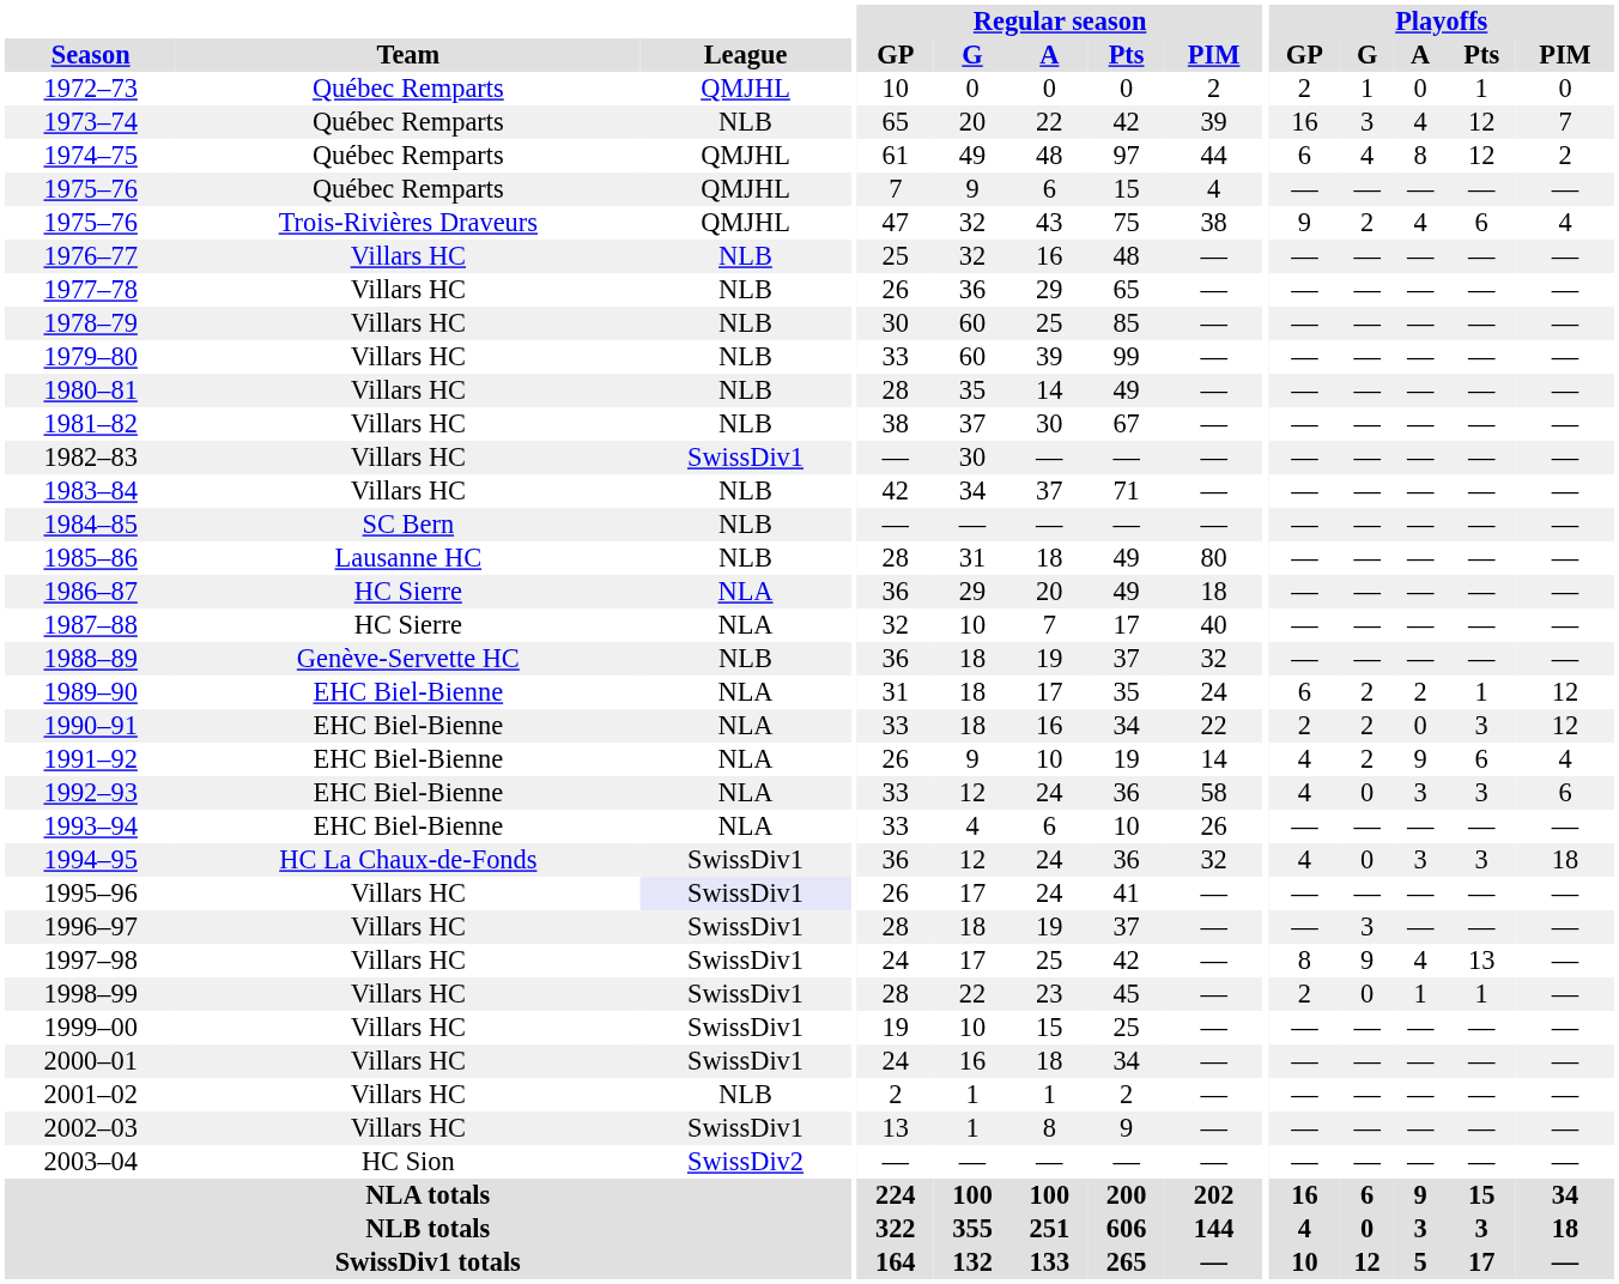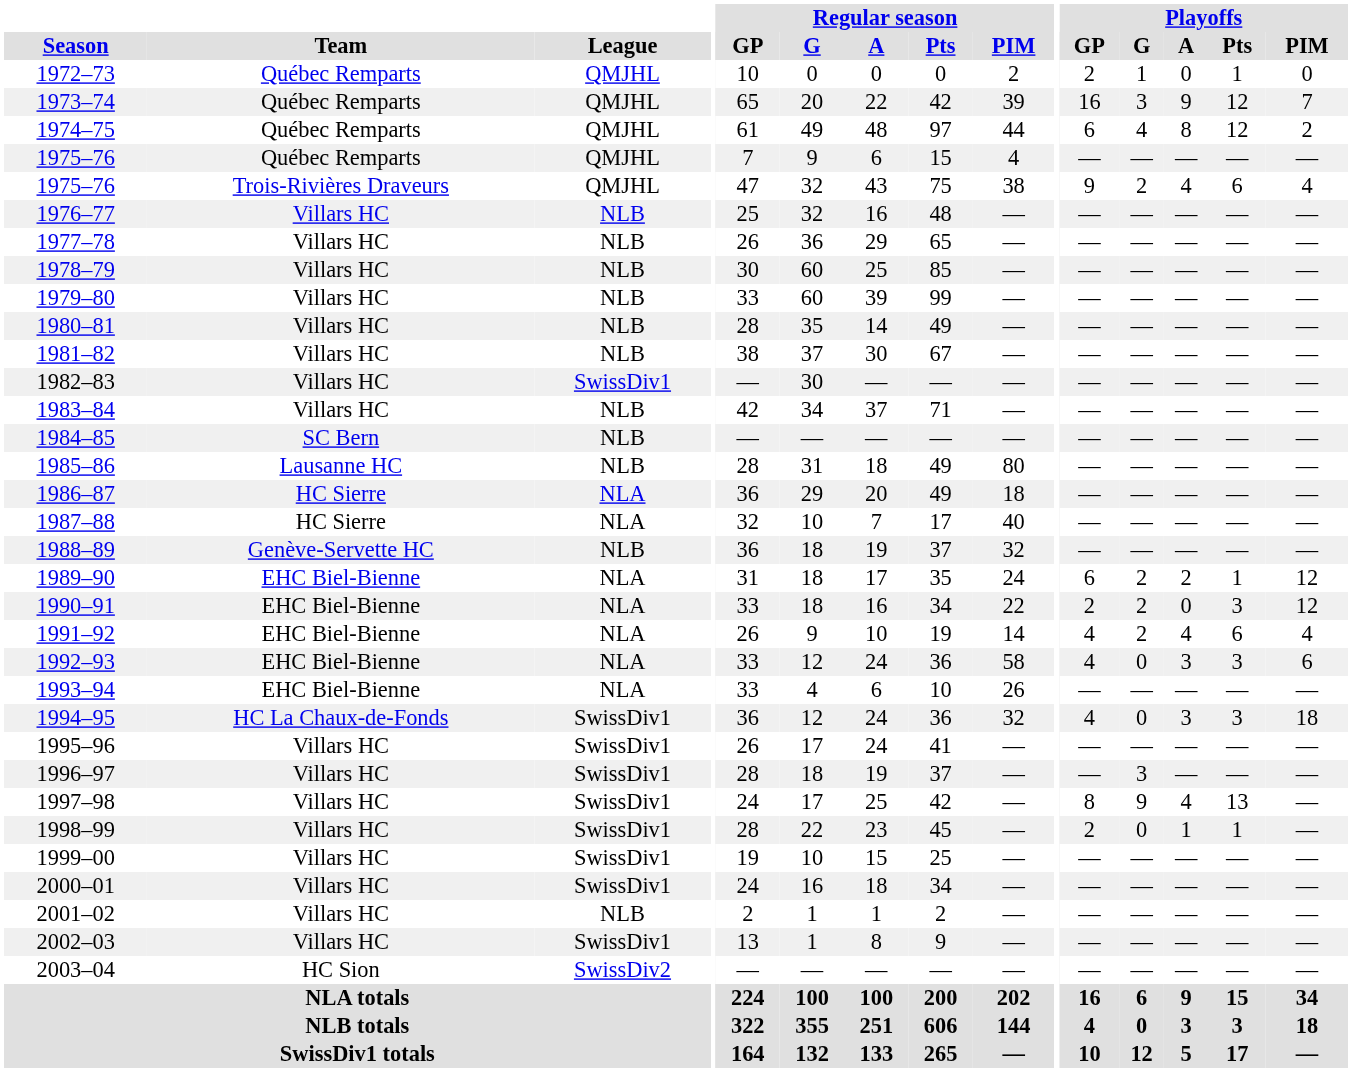 <table border="0" cellpadding="1" cellspacing="0" style="text-align:center; width:60em">
 <tr bgcolor="#e0e0e0">
 <th colspan="3" bgcolor="#ffffff"></th>
 <th rowspan="99" bgcolor="#ffffff"></th>
 <th colspan="5"><a href='#'>Regular season</a></th>
 <th rowspan="99" bgcolor="#ffffff"></th>
 <th colspan="5"><a href='#'>Playoffs</a></th>
 </tr>
 <tr bgcolor="#e0e0e0">
 <th><a href='#'>Season</a></th>
 <th>Team</th>
 <th>League</th>
 <th>GP</th>
 <th><a href='#'>G</a></th>
 <th><a href='#'>A</a></th>
 <th><a href='#'>Pts</a></th>
 <th><a href='#'>PIM</a></th>
 <th>GP</th>
 <th>G</th>
 <th>A</th>
 <th>Pts</th>
 <th>PIM</th>
 </tr>
 <tr>
 <td><a href='#'>1972–73</a></td>
 <td><a href='#'>Québec Remparts</a></td>
 <td><a href='#'>QMJHL</a></td>
 <td>10</td>
 <td>0</td>
 <td>0</td>
 <td>0</td>
 <td>2</td>
 <td>2</td>
 <td>1</td>
 <td>0</td>
 <td>1</td>
 <td>0</td>
 </tr>
 <tr bgcolor="#f0f0f0">
 <td><a href='#'>1973–74</a></td>
 <td>Québec Remparts</td>
-<td>NLB</td>
+<td>QMJHL</td>
 <td>65</td>
 <td>20</td>
 <td>22</td>
 <td>42</td>
 <td>39</td>
 <td>16</td>
 <td>3</td>
-<td>4</td>
+<td>9</td>
 <td>12</td>
 <td>7</td>
 </tr>
 <tr>
 <td><a href='#'>1974–75</a></td>
 <td>Québec Remparts</td>
 <td>QMJHL</td>
 <td>61</td>
 <td>49</td>
 <td>48</td>
 <td>97</td>
 <td>44</td>
 <td>6</td>
 <td>4</td>
 <td>8</td>
 <td>12</td>
 <td>2</td>
 </tr>
 <tr bgcolor="#f0f0f0">
 <td><a href='#'>1975–76</a></td>
 <td>Québec Remparts</td>
 <td>QMJHL</td>
 <td>7</td>
 <td>9</td>
 <td>6</td>
 <td>15</td>
 <td>4</td>
 <td>—</td>
 <td>—</td>
 <td>—</td>
 <td>—</td>
 <td>—</td>
 </tr>
 <tr>
 <td><a href='#'>1975–76</a></td>
 <td><a href='#'>Trois-Rivières Draveurs</a></td>
 <td>QMJHL</td>
 <td>47</td>
 <td>32</td>
 <td>43</td>
 <td>75</td>
 <td>38</td>
 <td>9</td>
 <td>2</td>
 <td>4</td>
 <td>6</td>
 <td>4</td>
 </tr>
 <tr bgcolor="#f0f0f0">
 <td><a href='#'>1976–77</a></td>
 <td><a href='#'>Villars HC</a></td>
 <td><a href='#'>NLB</a></td>
 <td>25</td>
 <td>32</td>
 <td>16</td>
 <td>48</td>
 <td>—</td>
 <td>—</td>
 <td>—</td>
 <td>—</td>
 <td>—</td>
 <td>—</td>
 </tr>
 <tr>
 <td><a href='#'>1977–78</a></td>
 <td>Villars HC</td>
 <td>NLB</td>
 <td>26</td>
 <td>36</td>
 <td>29</td>
 <td>65</td>
 <td>—</td>
 <td>—</td>
 <td>—</td>
 <td>—</td>
 <td>—</td>
 <td>—</td>
 </tr>
 <tr bgcolor="#f0f0f0">
 <td><a href='#'>1978–79</a></td>
 <td>Villars HC</td>
 <td>NLB</td>
 <td>30</td>
 <td>60</td>
 <td>25</td>
 <td>85</td>
 <td>—</td>
 <td>—</td>
 <td>—</td>
 <td>—</td>
 <td>—</td>
 <td>—</td>
 </tr>
 <tr>
 <td><a href='#'>1979–80</a></td>
 <td>Villars HC</td>
 <td>NLB</td>
 <td>33</td>
 <td>60</td>
 <td>39</td>
 <td>99</td>
 <td>—</td>
 <td>—</td>
 <td>—</td>
 <td>—</td>
 <td>—</td>
 <td>—</td>
 </tr>
 <tr bgcolor="#f0f0f0">
 <td><a href='#'>1980–81</a></td>
 <td>Villars HC</td>
 <td>NLB</td>
 <td>28</td>
 <td>35</td>
 <td>14</td>
 <td>49</td>
 <td>—</td>
 <td>—</td>
 <td>—</td>
 <td>—</td>
 <td>—</td>
 <td>—</td>
 </tr>
 <tr>
 <td><a href='#'>1981–82</a></td>
 <td>Villars HC</td>
 <td>NLB</td>
 <td>38</td>
 <td>37</td>
 <td>30</td>
 <td>67</td>
 <td>—</td>
 <td>—</td>
 <td>—</td>
 <td>—</td>
 <td>—</td>
 <td>—</td>
 </tr>
 <tr bgcolor="#f0f0f0">
 <td>1982–83</td>
 <td>Villars HC</td>
 <td><a href='#'>SwissDiv1</a></td>
 <td>—</td>
 <td>30</td>
 <td>—</td>
 <td>—</td>
 <td>—</td>
 <td>—</td>
 <td>—</td>
 <td>—</td>
 <td>—</td>
 <td>—</td>
 </tr>
 <tr>
 <td><a href='#'>1983–84</a></td>
 <td>Villars HC</td>
 <td>NLB</td>
 <td>42</td>
 <td>34</td>
 <td>37</td>
 <td>71</td>
 <td>—</td>
 <td>—</td>
 <td>—</td>
 <td>—</td>
 <td>—</td>
 <td>—</td>
 </tr>
 <tr bgcolor="#f0f0f0">
 <td><a href='#'>1984–85</a></td>
 <td><a href='#'>SC Bern</a></td>
 <td>NLB</td>
 <td>—</td>
 <td>—</td>
 <td>—</td>
 <td>—</td>
 <td>—</td>
 <td>—</td>
 <td>—</td>
 <td>—</td>
 <td>—</td>
 <td>—</td>
 </tr>
 <tr>
 <td><a href='#'>1985–86</a></td>
 <td><a href='#'>Lausanne HC</a></td>
 <td>NLB</td>
 <td>28</td>
 <td>31</td>
 <td>18</td>
 <td>49</td>
 <td>80</td>
 <td>—</td>
 <td>—</td>
 <td>—</td>
 <td>—</td>
 <td>—</td>
 </tr>
 <tr bgcolor="#f0f0f0">
 <td><a href='#'>1986–87</a></td>
 <td><a href='#'>HC Sierre</a></td>
 <td><a href='#'>NLA</a></td>
 <td>36</td>
 <td>29</td>
 <td>20</td>
 <td>49</td>
 <td>18</td>
 <td>—</td>
 <td>—</td>
 <td>—</td>
 <td>—</td>
 <td>—</td>
 </tr>
 <tr>
 <td><a href='#'>1987–88</a></td>
 <td>HC Sierre</td>
 <td>NLA</td>
 <td>32</td>
 <td>10</td>
 <td>7</td>
 <td>17</td>
 <td>40</td>
 <td>—</td>
 <td>—</td>
 <td>—</td>
 <td>—</td>
 <td>—</td>
 </tr>
 <tr bgcolor="#f0f0f0">
 <td><a href='#'>1988–89</a></td>
 <td><a href='#'>Genève-Servette HC</a></td>
 <td>NLB</td>
 <td>36</td>
 <td>18</td>
 <td>19</td>
 <td>37</td>
 <td>32</td>
 <td>—</td>
 <td>—</td>
 <td>—</td>
 <td>—</td>
 <td>—</td>
 </tr>
 <tr>
 <td><a href='#'>1989–90</a></td>
 <td><a href='#'>EHC Biel-Bienne</a></td>
 <td>NLA</td>
 <td>31</td>
 <td>18</td>
 <td>17</td>
 <td>35</td>
 <td>24</td>
 <td>6</td>
 <td>2</td>
 <td>2</td>
 <td>1</td>
 <td>12</td>
 </tr>
 <tr bgcolor="#f0f0f0">
 <td><a href='#'>1990–91</a></td>
 <td>EHC Biel-Bienne</td>
 <td>NLA</td>
 <td>33</td>
 <td>18</td>
 <td>16</td>
 <td>34</td>
 <td>22</td>
 <td>2</td>
 <td>2</td>
 <td>0</td>
 <td>3</td>
 <td>12</td>
 </tr>
 <tr>
 <td><a href='#'>1991–92</a></td>
 <td>EHC Biel-Bienne</td>
 <td>NLA</td>
 <td>26</td>
 <td>9</td>
 <td>10</td>
 <td>19</td>
 <td>14</td>
 <td>4</td>
 <td>2</td>
-<td>9</td>
+<td>4</td>
 <td>6</td>
 <td>4</td>
 </tr>
 <tr bgcolor="#f0f0f0">
 <td><a href='#'>1992–93</a></td>
 <td>EHC Biel-Bienne</td>
 <td>NLA</td>
 <td>33</td>
 <td>12</td>
 <td>24</td>
 <td>36</td>
 <td>58</td>
 <td>4</td>
 <td>0</td>
 <td>3</td>
 <td>3</td>
 <td>6</td>
 </tr>
 <tr>
 <td><a href='#'>1993–94</a></td>
 <td>EHC Biel-Bienne</td>
 <td>NLA</td>
 <td>33</td>
 <td>4</td>
 <td>6</td>
 <td>10</td>
 <td>26</td>
 <td>—</td>
 <td>—</td>
 <td>—</td>
 <td>—</td>
 <td>—</td>
 </tr>
 <tr bgcolor="#f0f0f0">
 <td><a href='#'>1994–95</a></td>
 <td><a href='#'>HC La Chaux-de-Fonds</a></td>
 <td>SwissDiv1</td>
 <td>36</td>
 <td>12</td>
 <td>24</td>
 <td>36</td>
 <td>32</td>
 <td>4</td>
 <td>0</td>
 <td>3</td>
 <td>3</td>
 <td>18</td>
 </tr>
 <tr>
 <td>1995–96</td>
 <td>Villars HC</td>
-<td style="background: lavender;">SwissDiv1</td>
+<td>SwissDiv1</td>
 <td>26</td>
 <td>17</td>
 <td>24</td>
 <td>41</td>
 <td>—</td>
 <td>—</td>
 <td>—</td>
 <td>—</td>
 <td>—</td>
 <td>—</td>
 </tr>
 <tr bgcolor="#f0f0f0">
 <td>1996–97</td>
 <td>Villars HC</td>
 <td>SwissDiv1</td>
 <td>28</td>
 <td>18</td>
 <td>19</td>
 <td>37</td>
 <td>—</td>
 <td>—</td>
 <td>3</td>
 <td>—</td>
 <td>—</td>
 <td>—</td>
 </tr>
 <tr>
 <td>1997–98</td>
 <td>Villars HC</td>
 <td>SwissDiv1</td>
 <td>24</td>
 <td>17</td>
 <td>25</td>
 <td>42</td>
 <td>—</td>
 <td>8</td>
 <td>9</td>
 <td>4</td>
 <td>13</td>
 <td>—</td>
 </tr>
 <tr bgcolor="#f0f0f0">
 <td>1998–99</td>
 <td>Villars HC</td>
 <td>SwissDiv1</td>
 <td>28</td>
 <td>22</td>
 <td>23</td>
 <td>45</td>
 <td>—</td>
 <td>2</td>
 <td>0</td>
 <td>1</td>
 <td>1</td>
 <td>—</td>
 </tr>
 <tr>
 <td>1999–00</td>
 <td>Villars HC</td>
 <td>SwissDiv1</td>
 <td>19</td>
 <td>10</td>
 <td>15</td>
 <td>25</td>
 <td>—</td>
 <td>—</td>
 <td>—</td>
 <td>—</td>
 <td>—</td>
 <td>—</td>
 </tr>
 <tr bgcolor="#f0f0f0">
 <td>2000–01</td>
 <td>Villars HC</td>
 <td>SwissDiv1</td>
 <td>24</td>
 <td>16</td>
 <td>18</td>
 <td>34</td>
 <td>—</td>
 <td>—</td>
 <td>—</td>
 <td>—</td>
 <td>—</td>
 <td>—</td>
 </tr>
 <tr>
 <td>2001–02</td>
 <td>Villars HC</td>
 <td>NLB</td>
 <td>2</td>
 <td>1</td>
 <td>1</td>
 <td>2</td>
 <td>—</td>
 <td>—</td>
 <td>—</td>
 <td>—</td>
 <td>—</td>
 <td>—</td>
 </tr>
 <tr bgcolor="#f0f0f0">
 <td>2002–03</td>
 <td>Villars HC</td>
 <td>SwissDiv1</td>
 <td>13</td>
 <td>1</td>
 <td>8</td>
 <td>9</td>
 <td>—</td>
 <td>—</td>
 <td>—</td>
 <td>—</td>
 <td>—</td>
 <td>—</td>
 </tr>
 <tr>
 <td>2003–04</td>
 <td>HC Sion</td>
 <td><a href='#'>SwissDiv2</a></td>
 <td>—</td>
 <td>—</td>
 <td>—</td>
 <td>—</td>
 <td>—</td>
 <td>—</td>
 <td>—</td>
 <td>—</td>
 <td>—</td>
 <td>—</td>
 </tr>
 <tr>
 </tr>
 <tr ALIGN="center" bgcolor="#e0e0e0">
 <th colspan="3">NLA totals</th>
 <th ALIGN="center">224</th>
 <th ALIGN="center">100</th>
 <th ALIGN="center">100</th>
 <th ALIGN="center">200</th>
 <th ALIGN="center">202</th>
 <th ALIGN="center">16</th>
 <th ALIGN="center">6</th>
 <th ALIGN="center">9</th>
 <th ALIGN="center">15</th>
 <th ALIGN="center">34</th>
 </tr>
 <tr>
 </tr>
 <tr ALIGN="center" bgcolor="#e0e0e0">
 <th colspan="3">NLB totals</th>
 <th ALIGN="center">322</th>
 <th ALIGN="center">355</th>
 <th ALIGN="center">251</th>
 <th ALIGN="center">606</th>
 <th ALIGN="center">144</th>
 <th ALIGN="center">4</th>
 <th ALIGN="center">0</th>
 <th ALIGN="center">3</th>
 <th ALIGN="center">3</th>
 <th ALIGN="center">18</th>
 </tr>
 <tr>
 </tr>
 <tr ALIGN="center" bgcolor="#e0e0e0">
 <th colspan="3">SwissDiv1 totals</th>
 <th ALIGN="center">164</th>
 <th ALIGN="center">132</th>
 <th ALIGN="center">133</th>
 <th ALIGN="center">265</th>
 <th ALIGN="center">—</th>
 <th ALIGN="center">10</th>
 <th ALIGN="center">12</th>
 <th ALIGN="center">5</th>
 <th ALIGN="center">17</th>
 <th ALIGN="center">—</th>
 </tr>
 </table>
